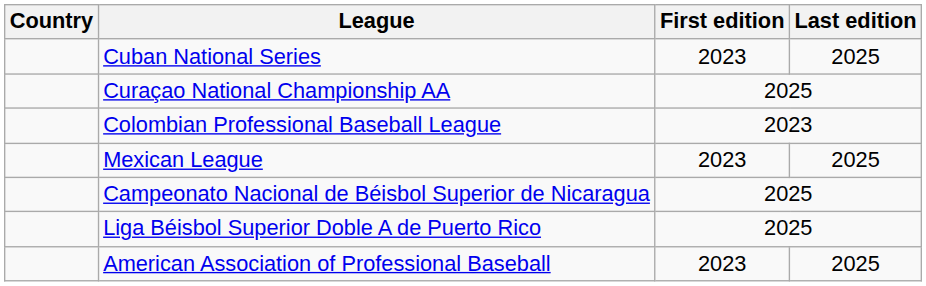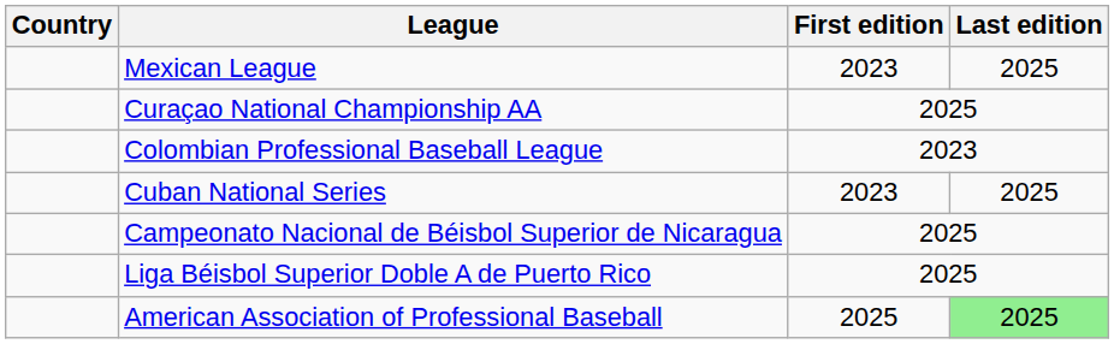 <table class="wikitable sortable">
 <tr>
 <th>Country</th>
 <th>League</th>
 <th>First edition</th>
 <th>Last edition</th>
 </tr>
 <tr>
 <td></td>
-<td><a href='#'>Cuban National Series</a></td>
+<td><a href='#'>Mexican League</a></td>
 <td style="text-align:center">2023</td>
 <td style="text-align:center">2025</td>
 </tr>
 <tr>
 <td></td>
 <td><a href='#'>Curaçao National Championship AA</a></td>
 <td style="text-align:center" colspan=2>2025</td>
 </tr>
 <tr>
 <td></td>
 <td><a href='#'>Colombian Professional Baseball League</a></td>
 <td style="text-align:center" colspan=2>2023</td>
 </tr>
 <tr>
 <td></td>
-<td><a href='#'>Mexican League</a></td>
+<td><a href='#'>Cuban National Series</a></td>
 <td style="text-align:center">2023</td>
 <td style="text-align:center">2025</td>
 </tr>
 <tr>
 <td></td>
 <td><a href='#'>Campeonato Nacional de Béisbol Superior de Nicaragua</a></td>
 <td style="text-align:center" colspan=2>2025</td>
 </tr>
 <tr>
 <td></td>
 <td><a href='#'>Liga Béisbol Superior Doble A de Puerto Rico</a></td>
 <td style="text-align:center" colspan=2>2025</td>
 </tr>
 <tr>
 <td></td>
 <td><a href='#'>American Association of Professional Baseball</a></td>
-<td style="text-align:center">2023</td>
 <td style="text-align:center">2025</td>
+<td style="background: lightgreen; text-align:center">2025</td>
 </tr>
 </table>
